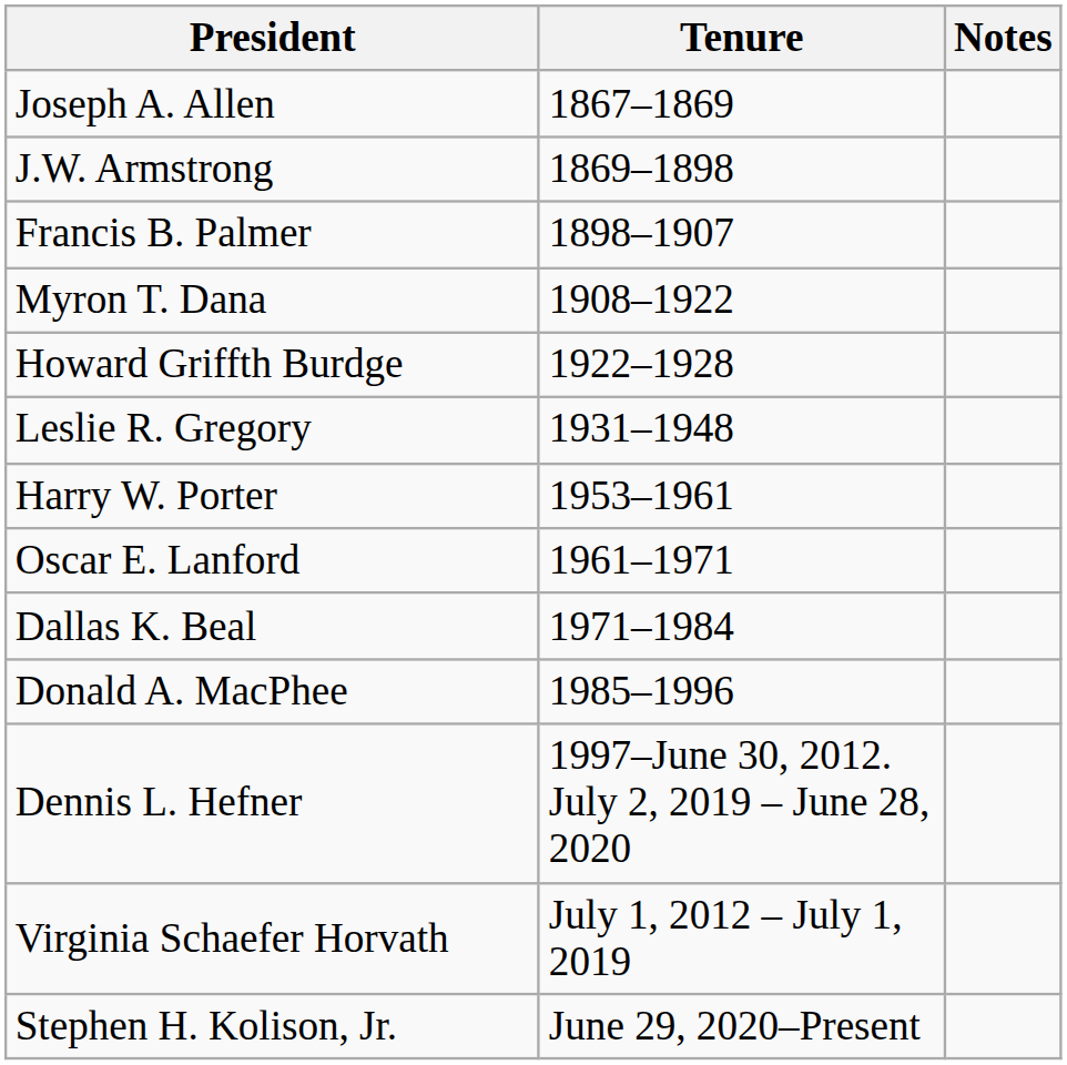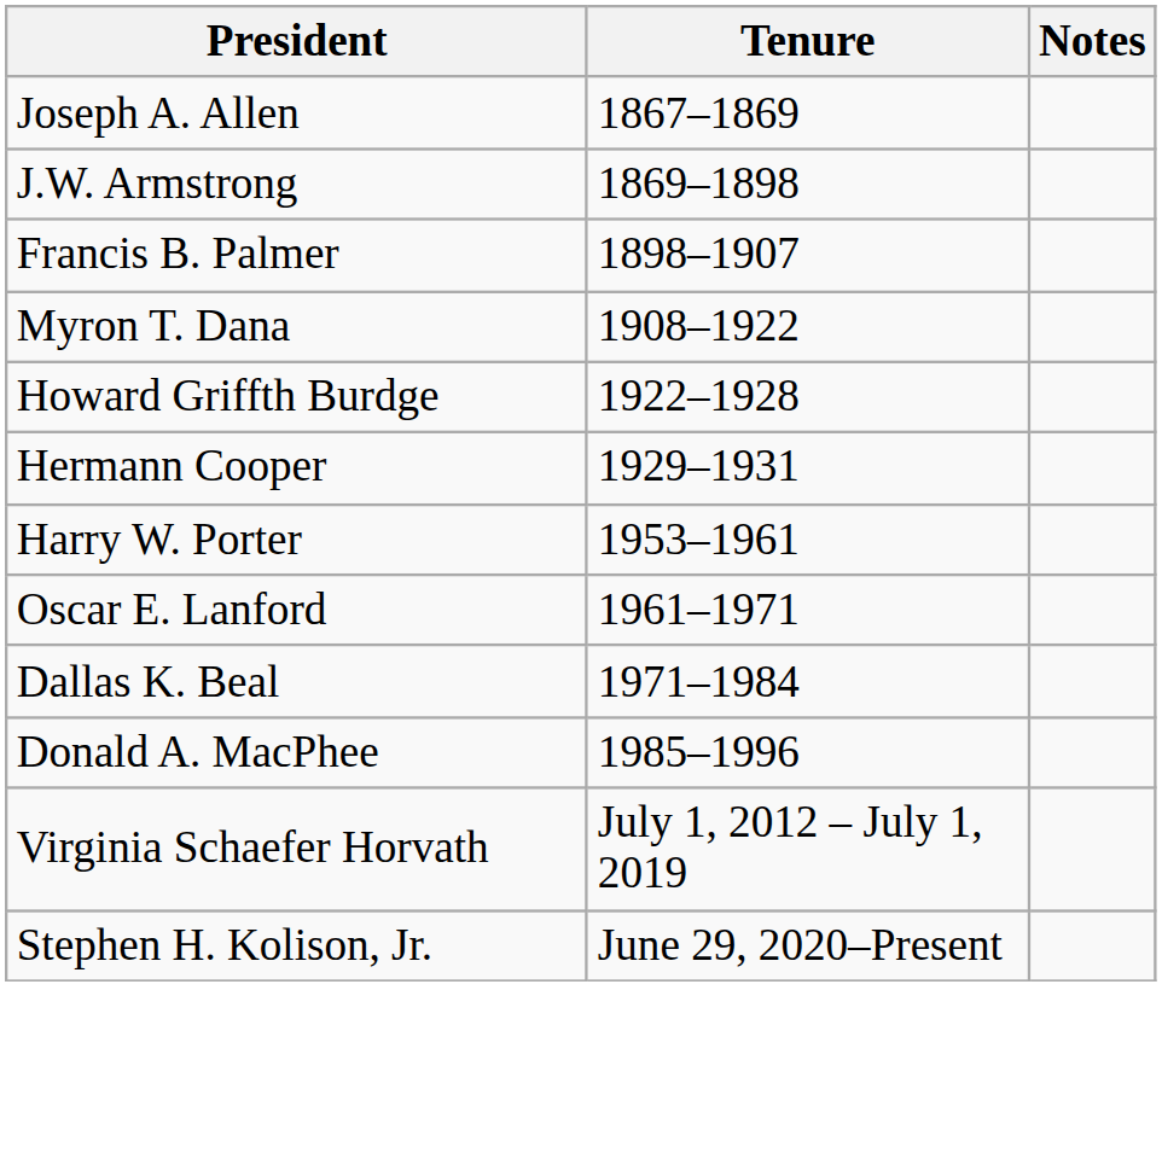 <table class="wikitable">
 <tr>
 <th width=200px>President</th>
 <th width=150px>Tenure</th>
 <th>Notes</th>
 </tr>
 <tr>
 <td>Joseph A. Allen</td>
 <td>1867–1869</td>
 <td></td>
 </tr>
 <tr>
 <td>J.W. Armstrong</td>
 <td>1869–1898</td>
 <td></td>
 </tr>
 <tr>
 <td>Francis B. Palmer</td>
 <td>1898–1907</td>
 <td></td>
 </tr>
 <tr>
 <td>Myron T. Dana</td>
 <td>1908–1922</td>
 <td></td>
 </tr>
 <tr>
 <td>Howard Griffth Burdge</td>
 <td>1922–1928</td>
 <td></td>
 </tr>
 <tr>
-<td>Leslie R. Gregory</td>
-<td>1931–1948</td>
+<td>Hermann Cooper</td>
+<td>1929–1931</td>
 <td></td>
 </tr>
 <tr>
 <td>Harry W. Porter</td>
 <td>1953–1961</td>
 <td></td>
 </tr>
 <tr>
 <td>Oscar E. Lanford</td>
 <td>1961–1971</td>
 <td></td>
 </tr>
 <tr>
 <td>Dallas K. Beal</td>
 <td>1971–1984</td>
 <td></td>
 </tr>
 <tr>
 <td>Donald A. MacPhee</td>
 <td>1985–1996</td>
 <td></td>
 </tr>
 <tr>
-<td>Dennis L. Hefner</td>
-<td>1997–June 30, 2012. July 2, 2019 – June 28, 2020</td>
-<td></td>
-</tr>
-<tr>
 <td>Virginia Schaefer Horvath</td>
 <td>July 1, 2012 – July 1, 2019</td>
 <td></td>
 </tr>
 <tr>
 <td>Stephen H. Kolison, Jr.</td>
 <td>June 29, 2020–Present</td>
 <td></td>
 </tr>
 </table>
